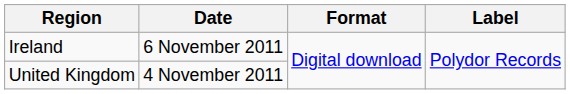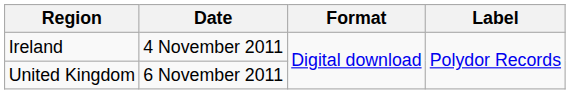 <table class=wikitable>
 <tr>
 <th>Region</th>
 <th>Date</th>
 <th>Format</th>
 <th>Label</th>
 </tr>
 <tr>
 <td>Ireland</td>
-<td>6 November 2011</td>
+<td>4 November 2011</td>
 <td rowspan="2"><a href='#'>Digital download</a></td>
 <td rowspan="2"><a href='#'>Polydor Records</a></td>
 </tr>
 <tr>
 <td>United Kingdom</td>
-<td>4 November 2011</td>
+<td>6 November 2011</td>
 </tr>
 </table>
